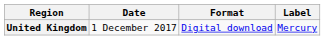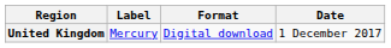 <table class="wikitable plainrowheaders">
 <tr>
 <th>Region</th>
+<th>Label</th>
+<th>Format</th>
 <th>Date</th>
-<th>Format</th>
-<th>Label</th>
 </tr>
 <tr>
 <th scope="row">United Kingdom</th>
+<td><a href='#'>Mercury</a></td>
+<td><a href='#'>Digital download</a></td>
 <td>1 December 2017</td>
-<td><a href='#'>Digital download</a></td>
-<td><a href='#'>Mercury</a></td>
 </tr>
 </table>
